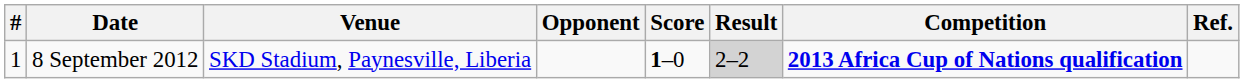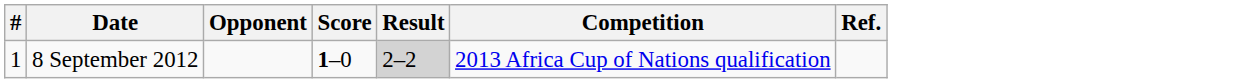 <table class="wikitable">
 <tr>
 <th>#</th>
 <th>Date</th>
-<th>Venue</th>
 <th>Opponent</th>
 <th>Score</th>
 <th>Result</th>
 <th>Competition</th>
 <th>Ref.</th>
 </tr>
 <tr>
 <td>1</td>
 <td>8 September 2012</td>
-<td><a href='#'>SKD Stadium</a>, <a href='#'>Paynesville, Liberia</a></td>
 <td></td>
 <td><strong>1</strong>–0</td>
 <td style="background: lightgrey;">2–2</td>
-<td><strong><a href='#'>2013 Africa Cup of Nations qualification</a></strong></td>
+<td><a href='#'>2013 Africa Cup of Nations qualification</a></td>
 <td></td>
 </tr>
 </table>
